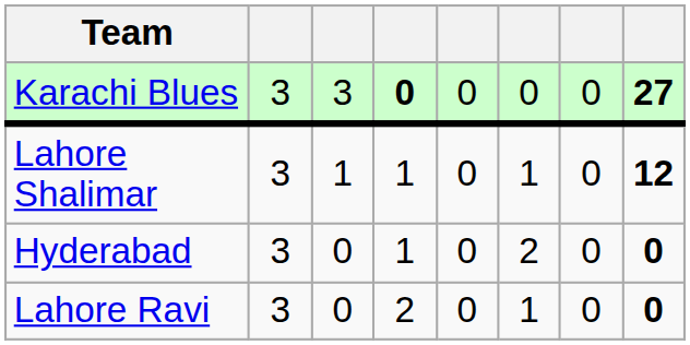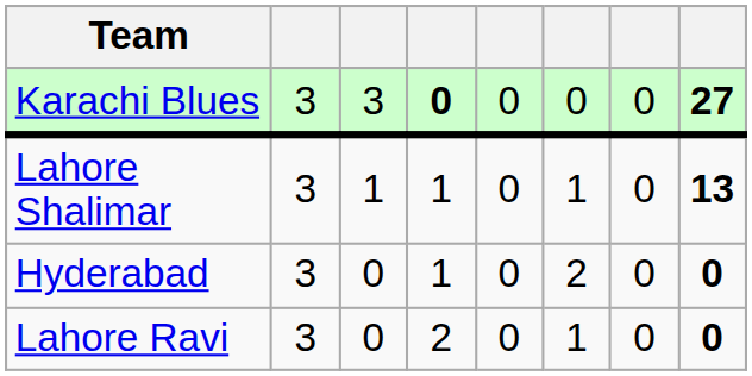 <table class="wikitable sortable" style="text-align: center">
 <tr>
 <th style="width:100px;">Team</th>
 <th style="width:20px;"></th>
 <th style="width:20px;"></th>
 <th style="width:20px;"></th>
 <th style="width:20px;"></th>
 <th style="width:20px;"></th>
 <th style="width:20px;"></th>
 <th style="width:20px;"></th>
 </tr>
 <tr bgcolor="#ccffcc">
 <td style="text-align:left"><a href='#'>Karachi Blues</a></td>
 <td>3</td>
 <td>3</td>
 <td><strong>0</strong></td>
 <td>0</td>
 <td>0</td>
 <td>0</td>
 <td><strong>27</strong></td>
 </tr>
 <tr style="border-top:solid #000000">
 <td style="text-align:left"><a href='#'>Lahore Shalimar</a></td>
 <td>3</td>
 <td>1</td>
 <td>1</td>
 <td>0</td>
 <td>1</td>
 <td>0</td>
-<td><strong>12</strong></td>
+<td><strong>13</strong></td>
 </tr>
 <tr>
 <td style="text-align:left"><a href='#'>Hyderabad</a></td>
 <td>3</td>
 <td>0</td>
 <td>1</td>
 <td>0</td>
 <td>2</td>
 <td>0</td>
 <td><strong>0</strong></td>
 </tr>
 <tr>
 <td style="text-align:left"><a href='#'>Lahore Ravi</a></td>
 <td>3</td>
 <td>0</td>
 <td>2</td>
 <td>0</td>
 <td>1</td>
 <td>0</td>
 <td><strong>0</strong></td>
 </tr>
 </table>
